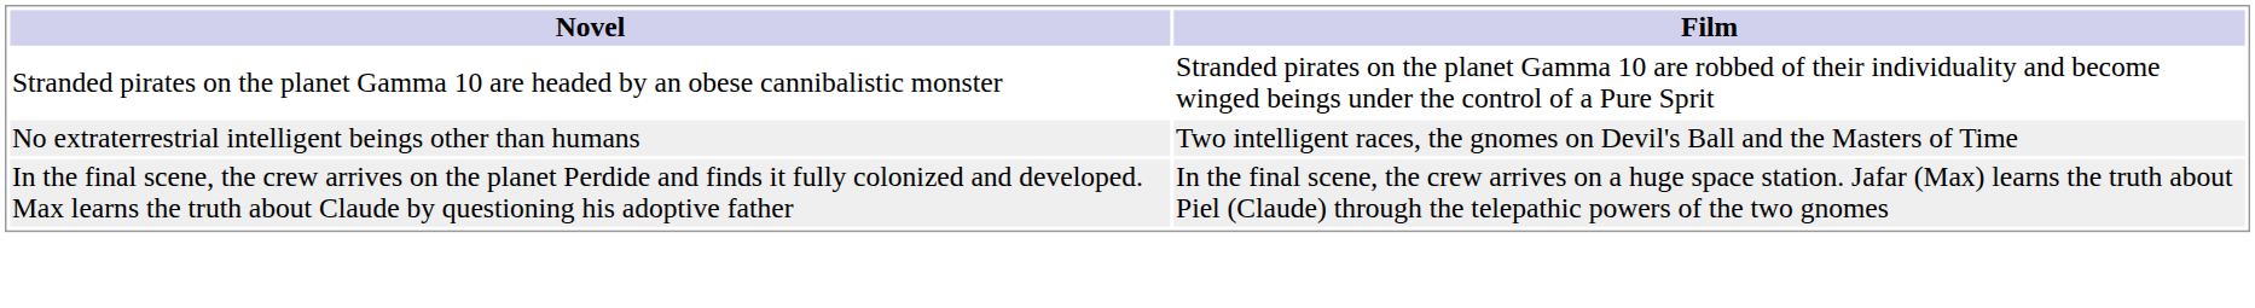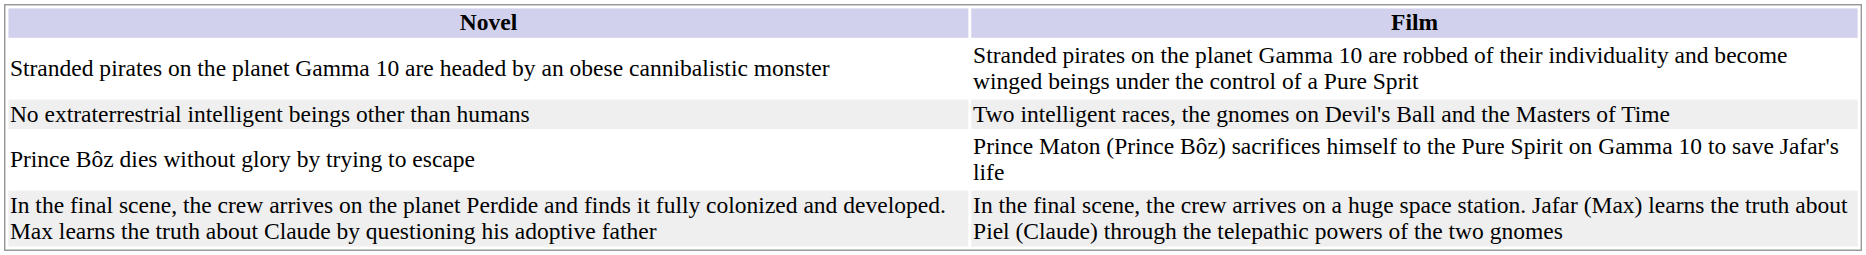 <table border="0" align="left" style="border: 1px solid #999; background-color:#FFFFFF">
 <tr>
 <th bgcolor="#D1D1ED" align="center">Novel</th>
 <th bgcolor="#D1D1ED" align="center">Film</th>
 </tr>
 <tr>
 <td>Stranded pirates on the planet Gamma 10 are headed by an obese cannibalistic monster</td>
 <td>Stranded pirates on the planet Gamma 10 are robbed of their individuality and become winged beings under the control of a Pure Sprit</td>
 </tr>
 <tr bgcolor="#EFEFEF">
 <td>No extraterrestrial intelligent beings other than humans</td>
 <td>Two intelligent races, the gnomes on Devil's Ball and the Masters of Time</td>
 </tr>
+<tr>
+<td>Prince Bôz dies without glory by trying to escape</td>
+<td>Prince Maton (Prince Bôz) sacrifices himself to the Pure Spirit on Gamma 10 to save Jafar's life</td>
+</tr>
 <tr bgcolor="#EFEFEF">
 <td>In the final scene, the crew arrives on the planet Perdide and finds it fully colonized and developed. Max learns the truth about Claude by questioning his adoptive father</td>
 <td>In the final scene, the crew arrives on a huge space station. Jafar (Max) learns the truth about Piel (Claude) through the telepathic powers of the two gnomes</td>
 </tr>
 </table>
